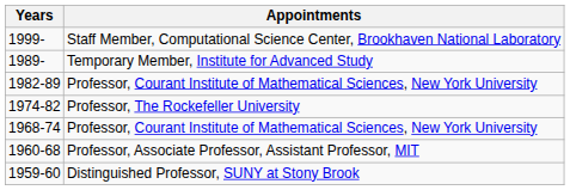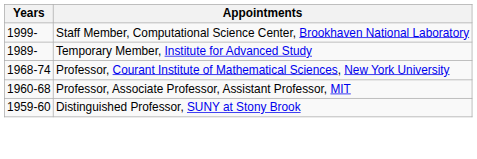 <table class=wikitable>
 <tr>
 <th>Years</th>
 <th>Appointments</th>
 </tr>
 <tr>
 <td>1999-</td>
 <td>Staff Member, Computational Science Center, <a href='#'>Brookhaven National Laboratory</a></td>
 </tr>
 <tr>
 <td>1989-</td>
 <td>Temporary Member, <a href='#'>Institute for Advanced Study</a></td>
 </tr>
 <tr>
-<td>1982-89</td>
-<td>Professor, <a href='#'>Courant Institute of Mathematical Sciences</a>, <a href='#'>New York University</a></td>
-</tr>
-<tr>
-<td>1974-82</td>
-<td>Professor, <a href='#'>The Rockefeller University</a></td>
-</tr>
-<tr>
 <td>1968-74</td>
 <td>Professor, <a href='#'>Courant Institute of Mathematical Sciences</a>, <a href='#'>New York University</a></td>
 </tr>
 <tr>
 <td>1960-68</td>
 <td>Professor, Associate Professor, Assistant Professor, <a href='#'>MIT</a></td>
 </tr>
 <tr>
 <td>1959-60</td>
 <td>Distinguished Professor, <a href='#'>SUNY at Stony Brook</a></td>
 </tr>
 </table>
